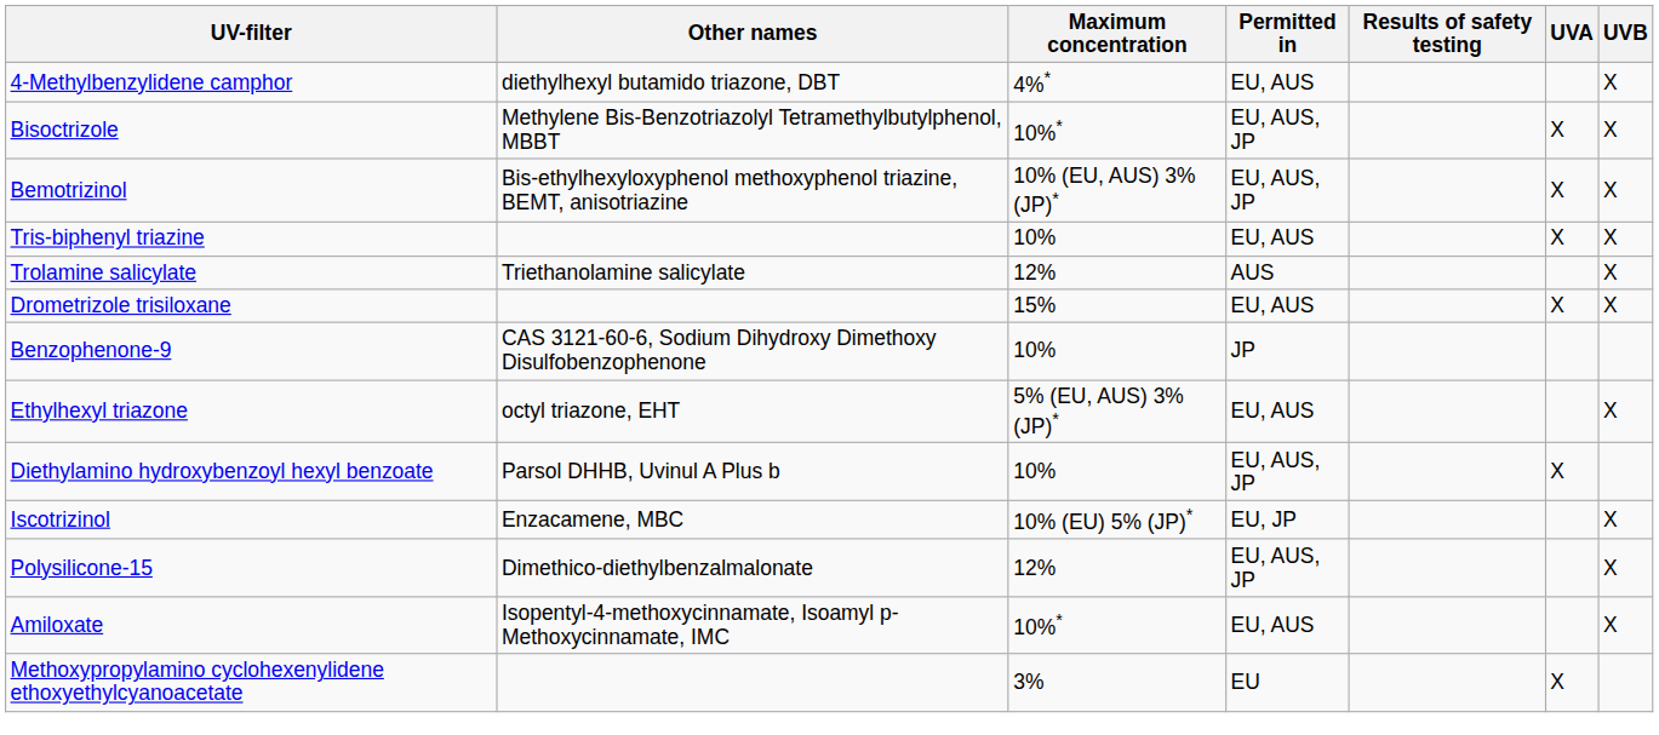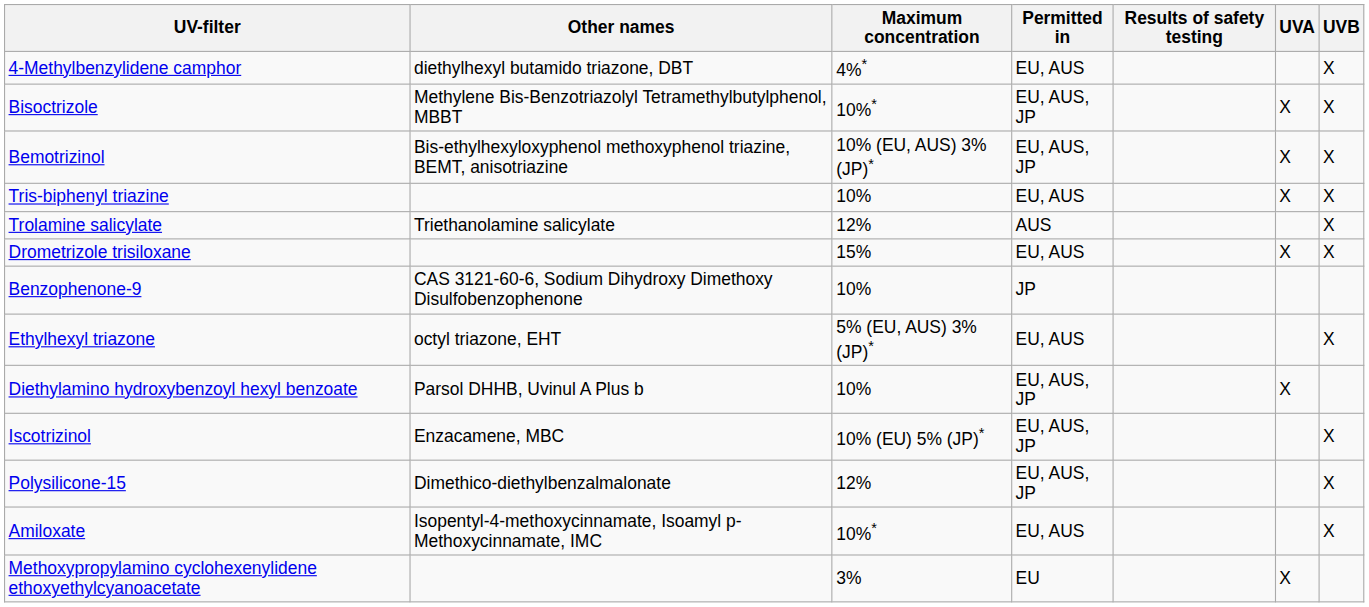 <table class="wikitable">
 <tr>
 <th>UV-filter</th>
 <th>Other names</th>
 <th>Maximum concentration</th>
 <th>Permitted in</th>
 <th>Results of safety testing</th>
 <th>UVA</th>
 <th>UVB</th>
 </tr>
 <tr>
 <td><a href='#'>4-Methylbenzylidene camphor</a></td>
 <td>diethylhexyl butamido triazone, DBT</td>
 <td>4%<sup>*</sup></td>
 <td>EU, AUS</td>
 <td></td>
 <td></td>
 <td>X</td>
 </tr>
 <tr>
 <td><a href='#'>Bisoctrizole</a></td>
 <td>Methylene Bis-Benzotriazolyl Tetramethylbutylphenol, MBBT</td>
 <td>10%<sup>*</sup></td>
 <td>EU, AUS, JP</td>
 <td></td>
 <td>X</td>
 <td>X</td>
 </tr>
 <tr>
 <td><a href='#'>Bemotrizinol</a></td>
 <td>Bis-ethylhexyloxyphenol methoxyphenol triazine, BEMT, anisotriazine</td>
 <td>10% (EU, AUS) 3% (JP)<sup>*</sup></td>
 <td>EU, AUS, JP</td>
 <td></td>
 <td>X</td>
 <td>X</td>
 </tr>
 <tr>
 <td><a href='#'>Tris-biphenyl triazine</a></td>
 <td></td>
 <td>10%</td>
 <td>EU, AUS</td>
 <td></td>
 <td>X</td>
 <td>X</td>
 </tr>
 <tr>
 <td><a href='#'>Trolamine salicylate</a></td>
 <td>Triethanolamine salicylate</td>
 <td>12%</td>
 <td>AUS</td>
 <td></td>
 <td></td>
 <td>X</td>
 </tr>
 <tr>
 <td><a href='#'>Drometrizole trisiloxane</a></td>
 <td></td>
 <td>15%</td>
 <td>EU, AUS</td>
 <td></td>
 <td>X</td>
 <td>X</td>
 </tr>
 <tr>
 <td><a href='#'>Benzophenone-9</a></td>
 <td>CAS 3121-60-6, Sodium Dihydroxy Dimethoxy Disulfobenzophenone </td>
 <td>10%</td>
 <td>JP</td>
 <td></td>
 <td></td>
 <td></td>
 </tr>
 <tr>
 <td><a href='#'>Ethylhexyl triazone</a></td>
 <td>octyl triazone, EHT</td>
 <td>5% (EU, AUS) 3% (JP)<sup>*</sup></td>
 <td>EU, AUS</td>
 <td></td>
 <td></td>
 <td>X</td>
 </tr>
 <tr>
 <td><a href='#'>Diethylamino hydroxybenzoyl hexyl benzoate</a></td>
 <td>Parsol DHHB, Uvinul A Plus b</td>
 <td>10%</td>
 <td>EU, AUS, JP</td>
 <td></td>
 <td>X</td>
 <td></td>
 </tr>
 <tr>
 <td><a href='#'>Iscotrizinol</a></td>
 <td>Enzacamene, MBC</td>
 <td>10% (EU) 5% (JP)<sup>*</sup></td>
-<td>EU, JP</td>
+<td>EU, AUS, JP</td>
 <td></td>
 <td></td>
 <td>X</td>
 </tr>
 <tr>
 <td><a href='#'>Polysilicone-15</a></td>
 <td>Dimethico-diethylbenzalmalonate</td>
 <td>12%</td>
 <td>EU, AUS, JP</td>
 <td></td>
 <td></td>
 <td>X</td>
 </tr>
 <tr>
 <td><a href='#'>Amiloxate</a></td>
 <td>Isopentyl-4-methoxycinnamate, Isoamyl p-Methoxycinnamate, IMC</td>
 <td>10%<sup>*</sup></td>
 <td>EU, AUS</td>
 <td></td>
 <td></td>
 <td>X</td>
 </tr>
 <tr>
 <td><a href='#'>Methoxypropylamino cyclohexenylidene ethoxyethylcyanoacetate</a></td>
 <td></td>
 <td>3%</td>
 <td>EU</td>
 <td></td>
 <td>X</td>
 <td></td>
 </tr>
 </table>
